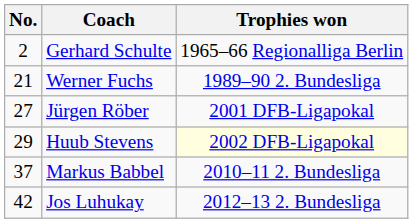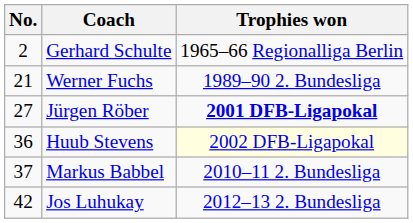 <table class="wikitable" style="text-align: center">
 <tr>
 <th>No.</th>
 <th>Coach</th>
 <th>Trophies won</th>
 </tr>
 <tr>
 <td>2</td>
 <td align=left><a href='#'>Gerhard Schulte</a></td>
 <td>1965–66 <a href='#'>Regionalliga Berlin</a></td>
 </tr>
 <tr>
 <td>21</td>
 <td align=left><a href='#'>Werner Fuchs</a></td>
 <td><a href='#'>1989–90 2. Bundesliga</a></td>
 </tr>
 <tr>
 <td>27</td>
 <td align=left><a href='#'>Jürgen Röber</a></td>
-<td><a href='#'>2001 DFB-Ligapokal</a></td>
+<td><strong><a href='#'>2001 DFB-Ligapokal</a></strong></td>
 </tr>
 <tr>
-<td>29</td>
+<td>36</td>
 <td align=left><a href='#'>Huub Stevens</a></td>
 <td style="background: lightyellow;"><a href='#'>2002 DFB-Ligapokal</a></td>
 </tr>
 <tr>
 <td>37</td>
 <td align=left><a href='#'>Markus Babbel</a></td>
 <td><a href='#'>2010–11 2. Bundesliga</a></td>
 </tr>
 <tr>
 <td>42</td>
 <td align=left><a href='#'>Jos Luhukay</a></td>
 <td><a href='#'>2012–13 2. Bundesliga</a></td>
 </tr>
 </table>
